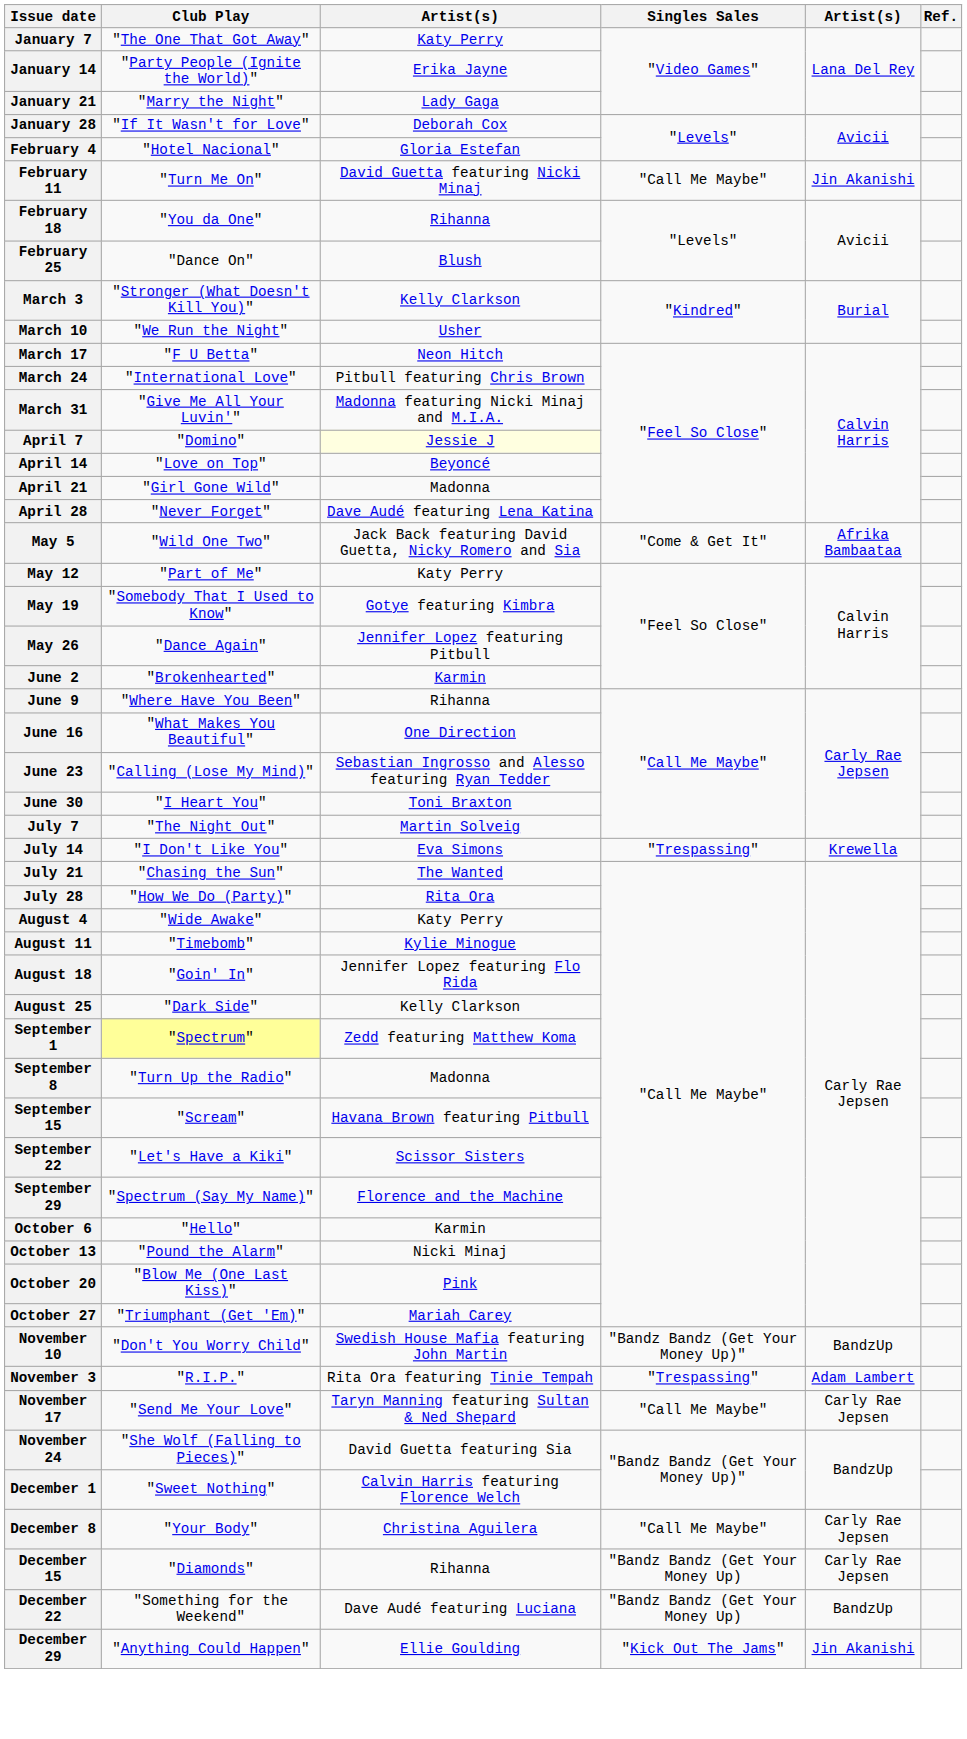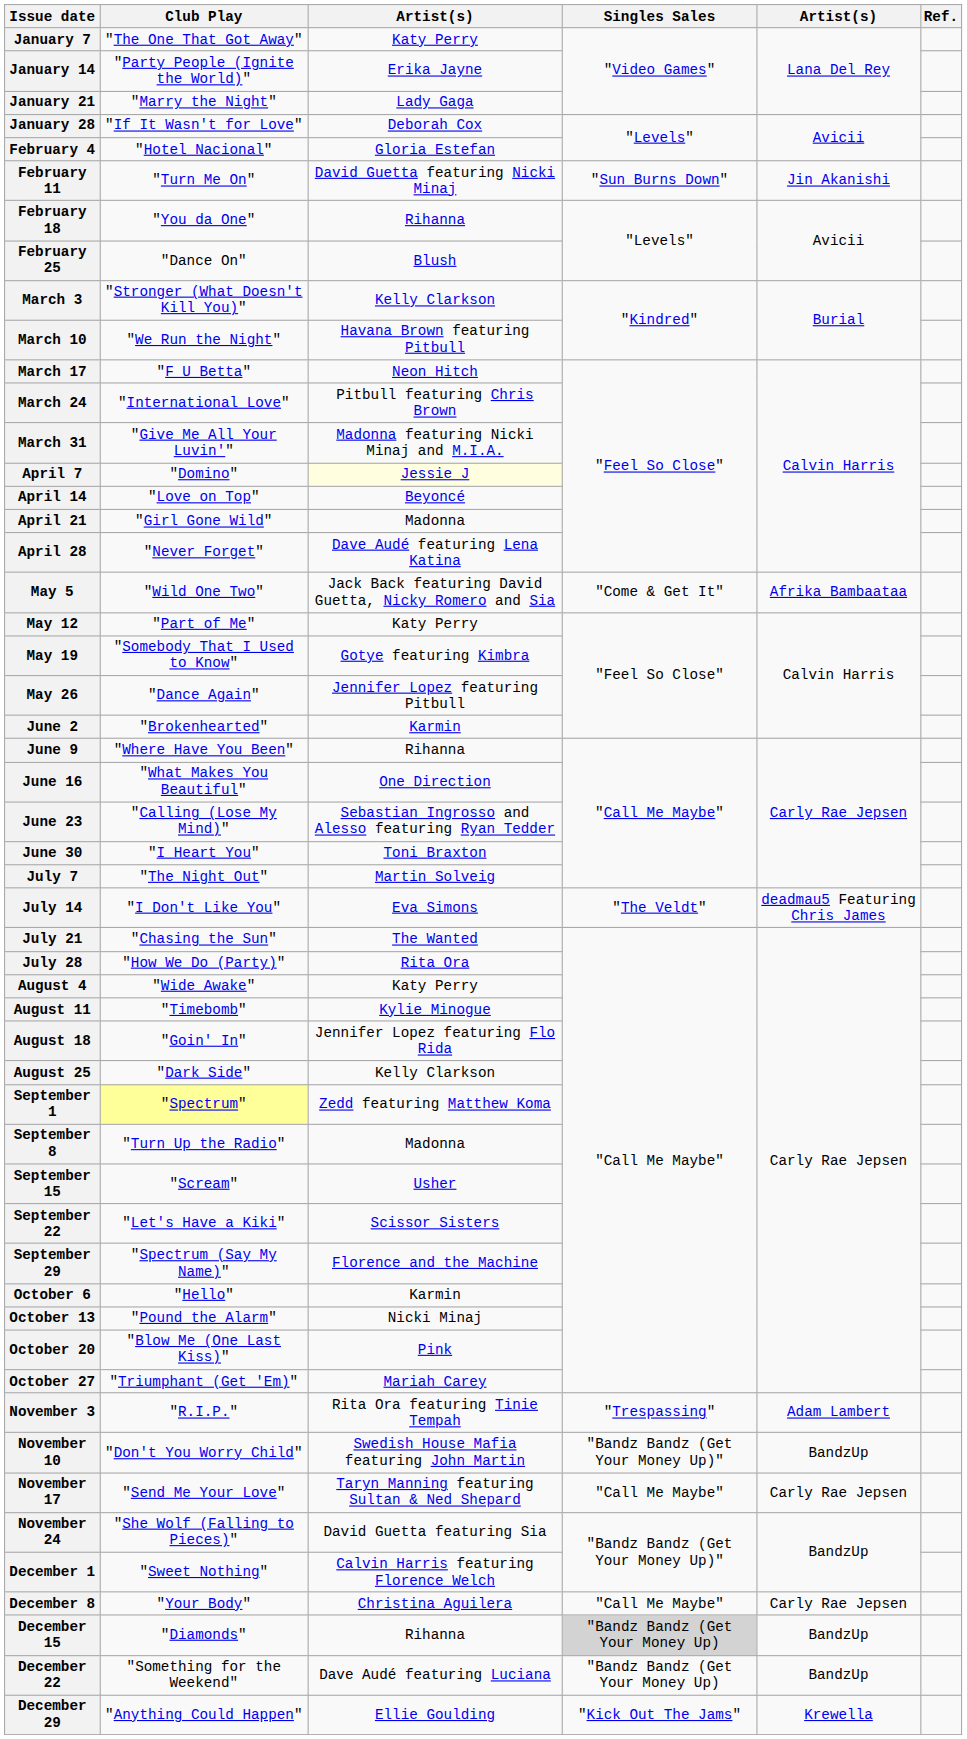 <table class="wikitable sortable plainrowheaders" style="text-align:center;">
 <tr>
 <th scope="col" class="unsortable">Issue date</th>
 <th scope="col" class="unsortable">Club Play</th>
 <th scope="col" class="unsortable">Artist(s)</th>
 <th scope="col" class="unsortable">Singles Sales</th>
 <th scope="col" class="unsortable">Artist(s)</th>
 <th scope="col" class="unsortable">Ref.</th>
 </tr>
 <tr>
 <th scope=row>January 7</th>
 <td>"<a href='#'>The One That Got Away</a>"</td>
 <td><a href='#'>Katy Perry</a></td>
 <td rowspan="3">"<a href='#'>Video Games</a>"</td>
 <td rowspan="3"><a href='#'>Lana Del Rey</a></td>
 <td></td>
 </tr>
 <tr>
 <th scope=row>January 14</th>
 <td>"<a href='#'>Party People (Ignite the World)</a>"</td>
 <td><a href='#'>Erika Jayne</a></td>
 <td></td>
 </tr>
 <tr>
 <th scope=row>January 21</th>
 <td>"<a href='#'>Marry the Night</a>"</td>
 <td><a href='#'>Lady Gaga</a></td>
 <td></td>
 </tr>
 <tr>
 <th scope=row>January 28</th>
 <td>"<a href='#'>If It Wasn't for Love</a>"</td>
 <td><a href='#'>Deborah Cox</a></td>
 <td rowspan="2">"<a href='#'>Levels</a>"</td>
 <td rowspan="2"><a href='#'>Avicii</a></td>
 <td></td>
 </tr>
 <tr>
 <th scope=row>February 4</th>
 <td>"<a href='#'>Hotel Nacional</a>"</td>
 <td><a href='#'>Gloria Estefan</a></td>
 <td></td>
 </tr>
 <tr>
 <th scope=row>February 11</th>
 <td>"<a href='#'>Turn Me On</a>"</td>
 <td><a href='#'>David Guetta</a> featuring <a href='#'>Nicki Minaj</a></td>
-<td>"Call Me Maybe"</td>
+<td>"<a href='#'>Sun Burns Down</a>"</td>
 <td><a href='#'>Jin Akanishi</a></td>
 <td></td>
 </tr>
 <tr>
 <th scope=row>February 18</th>
 <td>"<a href='#'>You da One</a>"</td>
 <td><a href='#'>Rihanna</a></td>
 <td rowspan="2">"Levels"</td>
 <td rowspan="2">Avicii</td>
 <td></td>
 </tr>
 <tr>
 <th scope=row>February 25</th>
 <td>"Dance On"</td>
 <td><a href='#'>Blush</a></td>
 <td></td>
 </tr>
 <tr>
 <th scope=row>March 3</th>
 <td>"<a href='#'>Stronger (What Doesn't Kill You)</a>"</td>
 <td><a href='#'>Kelly Clarkson</a></td>
 <td rowspan="2">"<a href='#'>Kindred</a>"</td>
 <td rowspan="2"><a href='#'>Burial</a></td>
 <td></td>
 </tr>
 <tr>
 <th scope=row>March 10</th>
 <td>"<a href='#'>We Run the Night</a>"</td>
-<td><a href='#'>Usher</a></td>
+<td><a href='#'>Havana Brown</a> featuring <a href='#'>Pitbull</a></td>
 <td></td>
 </tr>
 <tr>
 <th scope=row>March 17</th>
 <td>"<a href='#'>F U Betta</a>"</td>
 <td><a href='#'>Neon Hitch</a></td>
 <td rowspan="7">"<a href='#'>Feel So Close</a>"</td>
 <td rowspan="7"><a href='#'>Calvin Harris</a></td>
 <td></td>
 </tr>
 <tr>
 <th scope=row>March 24</th>
 <td>"<a href='#'>International Love</a>"</td>
 <td>Pitbull featuring <a href='#'>Chris Brown</a></td>
 <td></td>
 </tr>
 <tr>
 <th scope=row>March 31</th>
 <td>"<a href='#'>Give Me All Your Luvin'</a>"</td>
 <td><a href='#'>Madonna</a> featuring Nicki Minaj and <a href='#'>M.I.A.</a></td>
 <td></td>
 </tr>
 <tr>
 <th scope=row>April 7</th>
 <td>"<a href='#'>Domino</a>"</td>
 <td style="background: lightyellow;"><a href='#'>Jessie J</a></td>
 <td></td>
 </tr>
 <tr>
 <th scope=row>April 14</th>
 <td>"<a href='#'>Love on Top</a>"</td>
 <td><a href='#'>Beyoncé</a></td>
 <td></td>
 </tr>
 <tr>
 <th scope=row>April 21</th>
 <td>"<a href='#'>Girl Gone Wild</a>"</td>
 <td>Madonna</td>
 <td></td>
 </tr>
 <tr>
 <th scope=row>April 28</th>
 <td>"<a href='#'>Never Forget</a>"</td>
 <td><a href='#'>Dave Audé</a> featuring <a href='#'>Lena Katina</a></td>
 <td></td>
 </tr>
 <tr>
 <th scope=row>May 5</th>
 <td>"<a href='#'>Wild One Two</a>"</td>
 <td>Jack Back featuring David Guetta, <a href='#'>Nicky Romero</a> and <a href='#'>Sia</a></td>
 <td>"Come & Get It"</td>
 <td><a href='#'>Afrika Bambaataa</a></td>
 <td></td>
 </tr>
 <tr>
 <th scope=row>May 12</th>
 <td>"<a href='#'>Part of Me</a>"</td>
 <td>Katy Perry</td>
 <td rowspan="4">"Feel So Close"</td>
 <td rowspan="4">Calvin Harris</td>
 <td></td>
 </tr>
 <tr>
 <th scope=row>May 19</th>
 <td>"<a href='#'>Somebody That I Used to Know</a>"</td>
 <td><a href='#'>Gotye</a> featuring <a href='#'>Kimbra</a></td>
 <td></td>
 </tr>
 <tr>
 <th scope=row>May 26</th>
 <td>"<a href='#'>Dance Again</a>"</td>
 <td><a href='#'>Jennifer Lopez</a> featuring Pitbull</td>
 <td></td>
 </tr>
 <tr>
 <th scope=row>June 2</th>
 <td>"<a href='#'>Brokenhearted</a>"</td>
 <td><a href='#'>Karmin</a></td>
 <td></td>
 </tr>
 <tr>
 <th scope=row>June 9</th>
 <td>"<a href='#'>Where Have You Been</a>"</td>
 <td>Rihanna</td>
 <td rowspan="5">"<a href='#'>Call Me Maybe</a>"</td>
 <td rowspan="5"><a href='#'>Carly Rae Jepsen</a></td>
 <td></td>
 </tr>
 <tr>
 <th scope=row>June 16</th>
 <td>"<a href='#'>What Makes You Beautiful</a>"</td>
 <td><a href='#'>One Direction</a></td>
 <td></td>
 </tr>
 <tr>
 <th scope=row>June 23</th>
 <td>"<a href='#'>Calling (Lose My Mind)</a>"</td>
 <td><a href='#'>Sebastian Ingrosso</a> and <a href='#'>Alesso</a> featuring <a href='#'>Ryan Tedder</a></td>
 <td></td>
 </tr>
 <tr>
 <th scope=row>June 30</th>
 <td>"<a href='#'>I Heart You</a>"</td>
 <td><a href='#'>Toni Braxton</a></td>
 <td></td>
 </tr>
 <tr>
 <th scope=row>July 7</th>
 <td>"<a href='#'>The Night Out</a>"</td>
 <td><a href='#'>Martin Solveig</a></td>
 <td></td>
 </tr>
 <tr>
 <th scope=row>July 14</th>
 <td>"<a href='#'>I Don't Like You</a>"</td>
 <td><a href='#'>Eva Simons</a></td>
-<td>"<a href='#'>Trespassing</a>"</td>
-<td><a href='#'>Krewella</a></td>
+<td>"<a href='#'>The Veldt</a>"</td>
+<td><a href='#'>deadmau5</a> Featuring <a href='#'>Chris James</a></td>
 <td></td>
 </tr>
 <tr>
 <th scope=row>July 21</th>
 <td>"<a href='#'>Chasing the Sun</a>"</td>
 <td><a href='#'>The Wanted</a></td>
 <td rowspan="15">"Call Me Maybe"</td>
 <td rowspan="15">Carly Rae Jepsen</td>
 <td></td>
 </tr>
 <tr>
 <th scope=row>July 28</th>
 <td>"<a href='#'>How We Do (Party)</a>"</td>
 <td><a href='#'>Rita Ora</a></td>
 <td></td>
 </tr>
 <tr>
 <th scope=row>August 4</th>
 <td>"<a href='#'>Wide Awake</a>"</td>
 <td>Katy Perry</td>
 <td></td>
 </tr>
 <tr>
 <th scope=row>August 11</th>
 <td>"<a href='#'>Timebomb</a>"</td>
 <td><a href='#'>Kylie Minogue</a></td>
 <td></td>
 </tr>
 <tr>
 <th scope=row>August 18</th>
 <td>"<a href='#'>Goin' In</a>"</td>
 <td>Jennifer Lopez featuring <a href='#'>Flo Rida</a></td>
 <td></td>
 </tr>
 <tr>
 <th scope=row>August 25</th>
 <td>"<a href='#'>Dark Side</a>"</td>
 <td>Kelly Clarkson</td>
 <td></td>
 </tr>
 <tr>
 <th scope=row>September 1</th>
 <td bgcolor=#FFFF99>"<a href='#'>Spectrum</a>" </td>
 <td><a href='#'>Zedd</a> featuring <a href='#'>Matthew Koma</a></td>
 <td></td>
 </tr>
 <tr>
 <th scope=row>September 8</th>
 <td>"<a href='#'>Turn Up the Radio</a>"</td>
 <td>Madonna</td>
 <td></td>
 </tr>
 <tr>
 <th scope=row>September 15</th>
 <td>"<a href='#'>Scream</a>"</td>
-<td><a href='#'>Havana Brown</a> featuring <a href='#'>Pitbull</a></td>
+<td><a href='#'>Usher</a></td>
 <td></td>
 </tr>
 <tr>
 <th scope=row>September 22</th>
 <td>"<a href='#'>Let's Have a Kiki</a>"</td>
 <td><a href='#'>Scissor Sisters</a></td>
 <td></td>
 </tr>
 <tr>
 <th scope=row>September 29</th>
 <td>"<a href='#'>Spectrum (Say My Name)</a>"</td>
 <td><a href='#'>Florence and the Machine</a></td>
 <td></td>
 </tr>
 <tr>
 <th scope=row>October 6</th>
 <td>"<a href='#'>Hello</a>"</td>
 <td>Karmin</td>
 <td></td>
 </tr>
 <tr>
 <th scope=row>October 13</th>
 <td>"<a href='#'>Pound the Alarm</a>"</td>
 <td>Nicki Minaj</td>
 <td></td>
 </tr>
 <tr>
 <th scope=row>October 20</th>
 <td>"<a href='#'>Blow Me (One Last Kiss)</a>"</td>
 <td><a href='#'>Pink</a></td>
 <td></td>
 </tr>
 <tr>
 <th scope=row>October 27</th>
 <td>"<a href='#'>Triumphant (Get 'Em)</a>"</td>
 <td><a href='#'>Mariah Carey</a></td>
 <td></td>
 </tr>
 <tr>
+<th scope=row>November 3</th>
+<td>"<a href='#'>R.I.P.</a>"</td>
+<td>Rita Ora featuring <a href='#'>Tinie Tempah</a></td>
+<td>"<a href='#'>Trespassing</a>"</td>
+<td><a href='#'>Adam Lambert</a></td>
+<td></td>
+</tr>
+<tr>
 <th scope=row>November 10</th>
 <td>"<a href='#'>Don't You Worry Child</a>"</td>
 <td><a href='#'>Swedish House Mafia</a> featuring <a href='#'>John Martin</a></td>
 <td>"Bandz Bandz (Get Your Money Up)"</td>
 <td>BandzUp</td>
-<td></td>
-</tr>
-<tr>
-<th scope=row>November 3</th>
-<td>"<a href='#'>R.I.P.</a>"</td>
-<td>Rita Ora featuring <a href='#'>Tinie Tempah</a></td>
-<td>"<a href='#'>Trespassing</a>"</td>
-<td><a href='#'>Adam Lambert</a></td>
 <td></td>
 </tr>
 <tr>
 <th scope=row>November 17</th>
 <td>"<a href='#'>Send Me Your Love</a>"</td>
 <td><a href='#'>Taryn Manning</a> featuring <a href='#'>Sultan & Ned Shepard</a></td>
 <td>"Call Me Maybe"</td>
 <td>Carly Rae Jepsen</td>
 <td></td>
 </tr>
 <tr>
 <th scope=row>November 24</th>
 <td>"<a href='#'>She Wolf (Falling to Pieces)</a>"</td>
 <td>David Guetta featuring Sia</td>
 <td rowspan="2">"Bandz Bandz (Get Your Money Up)"</td>
 <td rowspan="2">BandzUp</td>
 <td></td>
 </tr>
 <tr>
 <th scope=row>December 1</th>
 <td>"<a href='#'>Sweet Nothing</a>"</td>
 <td><a href='#'>Calvin Harris</a> featuring <a href='#'>Florence Welch</a></td>
 <td></td>
 </tr>
 <tr>
 <th scope=row>December 8</th>
 <td>"<a href='#'>Your Body</a>"</td>
 <td><a href='#'>Christina Aguilera</a></td>
 <td>"Call Me Maybe"</td>
 <td>Carly Rae Jepsen</td>
 <td></td>
 </tr>
 <tr>
 <th scope=row>December 15</th>
 <td>"<a href='#'>Diamonds</a>"</td>
 <td>Rihanna</td>
-<td>"Bandz Bandz (Get Your Money Up)</td>
-<td>Carly Rae Jepsen</td>
+<td style="background: lightgrey;">"Bandz Bandz (Get Your Money Up)</td>
+<td>BandzUp</td>
 <td></td>
 </tr>
 <tr>
 <th scope=row>December 22</th>
 <td>"Something for the Weekend"</td>
 <td>Dave Audé featuring <a href='#'>Luciana</a></td>
 <td>"Bandz Bandz (Get Your Money Up)</td>
 <td>BandzUp</td>
 <td></td>
 </tr>
 <tr>
 <th scope=row>December 29</th>
 <td>"<a href='#'>Anything Could Happen</a>"</td>
 <td><a href='#'>Ellie Goulding</a></td>
 <td>"<a href='#'>Kick Out The Jams</a>"</td>
-<td><a href='#'>Jin Akanishi</a></td>
+<td><a href='#'>Krewella</a></td>
 <td></td>
 </tr>
 <tr>
 </tr>
 </table>
